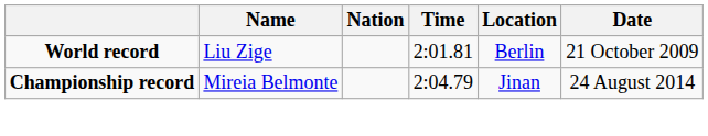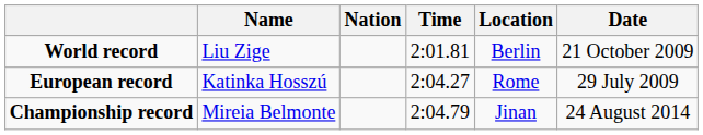 <table class=wikitable style=text-align:center>
 <tr>
 <th></th>
 <th>Name</th>
 <th>Nation</th>
 <th>Time</th>
 <th>Location</th>
 <th>Date</th>
 </tr>
 <tr>
 <td><strong>World record</strong></td>
 <td align=left><a href='#'>Liu Zige</a></td>
 <td align=left></td>
 <td align=left>2:01.81</td>
 <td><a href='#'>Berlin</a></td>
 <td>21 October 2009</td>
 </tr>
 <tr>
+<td><strong>European record</strong></td>
+<td align=left><a href='#'>Katinka Hosszú</a></td>
+<td align=left></td>
+<td align=left>2:04.27</td>
+<td><a href='#'>Rome</a></td>
+<td>29 July 2009</td>
+</tr>
+<tr>
 <td><strong>Championship record</strong></td>
 <td align=left><a href='#'>Mireia Belmonte</a></td>
 <td align=left></td>
 <td align=left>2:04.79</td>
 <td><a href='#'>Jinan</a></td>
 <td>24 August 2014</td>
 </tr>
 </table>
